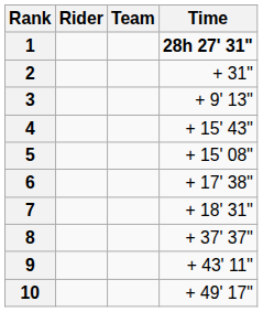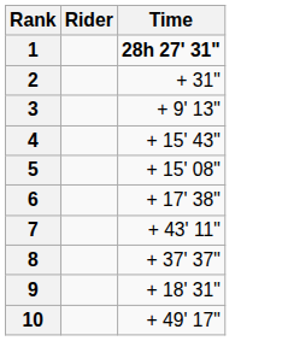 <table class="wikitable" margin-bottom:0;">
 <tr>
 <th scope="col">Rank</th>
 <th scope="col">Rider</th>
-<th scope="col">Team</th>
 <th scope="col">Time</th>
 </tr>
 <tr>
 <th scope="row">1</th>
 <td> </td>
-<td></td>
 <td align="right"><strong>28h 27' 31"</strong></td>
 </tr>
 <tr>
 <th scope="row">2</th>
 <td> </td>
-<td></td>
 <td align="right">+ 31"</td>
 </tr>
 <tr>
 <th scope="row">3</th>
-<td></td>
 <td></td>
 <td align="right">+ 9' 13"</td>
 </tr>
 <tr>
 <th scope="row">4</th>
 <td></td>
-<td></td>
 <td align="right">+ 15' 43"</td>
 </tr>
 <tr>
 <th scope="row">5</th>
-<td></td>
 <td></td>
 <td align="right">+ 15' 08"</td>
 </tr>
 <tr>
 <th scope="row">6</th>
 <td></td>
-<td></td>
 <td align="right">+ 17' 38"</td>
 </tr>
 <tr>
 <th scope="row">7</th>
 <td></td>
-<td></td>
-<td align="right">+ 18' 31"</td>
+<td align="right">+ 43' 11"</td>
 </tr>
 <tr>
 <th scope="row">8</th>
-<td></td>
 <td></td>
 <td align="right">+ 37' 37"</td>
 </tr>
 <tr>
 <th scope="row">9</th>
 <td> </td>
-<td></td>
-<td align="right">+ 43' 11"</td>
+<td align="right">+ 18' 31"</td>
 </tr>
 <tr>
 <th scope="row">10</th>
 <td></td>
-<td></td>
 <td align="right">+ 49' 17"</td>
 </tr>
 </table>
